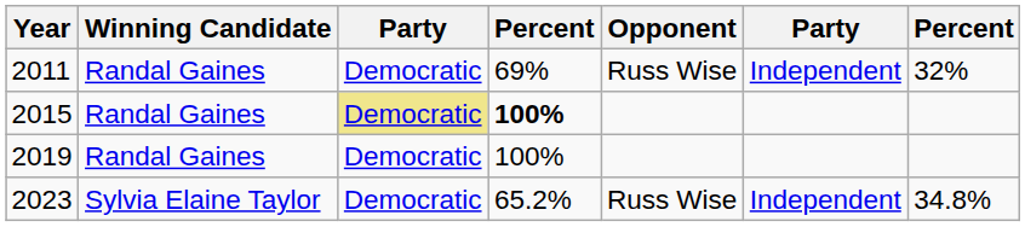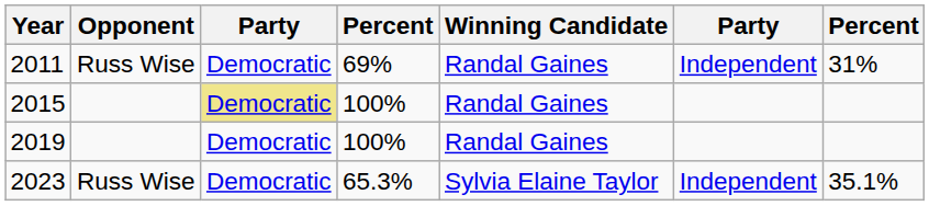 <table class="wikitable" style="margin:0.5em auto; font-size:95%;">
 <tr>
 <th>Year</th>
-<th>Winning Candidate</th>
+<th>Opponent</th>
 <th>Party</th>
 <th>Percent</th>
-<th>Opponent</th>
+<th>Winning Candidate</th>
 <th>Party</th>
 <th>Percent</th>
 </tr>
 <tr>
 <td>2011</td>
-<td><a href='#'>Randal Gaines</a></td>
+<td>Russ Wise</td>
 <td><a href='#'>Democratic</a></td>
 <td>69%</td>
-<td>Russ Wise</td>
+<td><a href='#'>Randal Gaines</a></td>
 <td><a href='#'>Independent</a></td>
-<td>32%</td>
+<td>31%</td>
 </tr>
 <tr>
 <td>2015</td>
+<td></td>
+<td style="background: khaki;"><a href='#'>Democratic</a></td>
+<td>100%</td>
 <td><a href='#'>Randal Gaines</a></td>
-<td style="background: khaki;"><a href='#'>Democratic</a></td>
-<td><strong>100%</strong></td>
-<td></td>
 <td></td>
 <td></td>
 </tr>
 <tr>
 <td>2019</td>
-<td><a href='#'>Randal Gaines</a></td>
+<td></td>
 <td><a href='#'>Democratic</a></td>
 <td>100%</td>
-<td></td>
+<td><a href='#'>Randal Gaines</a></td>
 <td></td>
 <td></td>
 </tr>
 <tr>
 <td>2023</td>
+<td>Russ Wise</td>
+<td><a href='#'>Democratic</a></td>
+<td>65.3%</td>
 <td><a href='#'>Sylvia Elaine Taylor</a></td>
-<td><a href='#'>Democratic</a></td>
-<td>65.2%</td>
-<td>Russ Wise</td>
 <td><a href='#'>Independent</a></td>
-<td>34.8%</td>
+<td>35.1%</td>
 </tr>
 </table>
